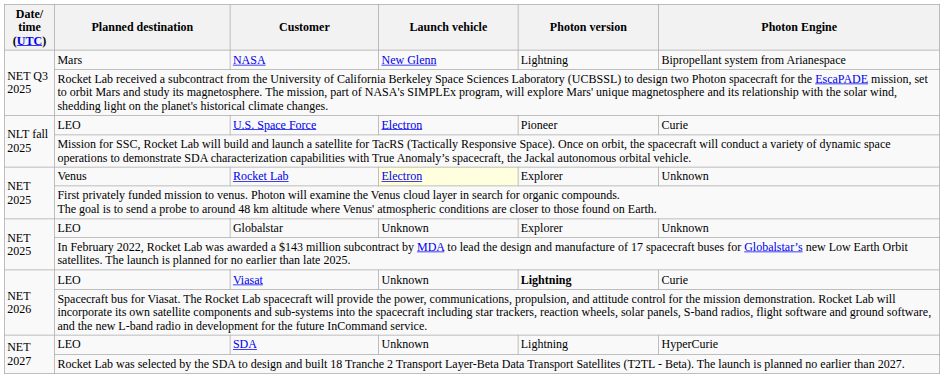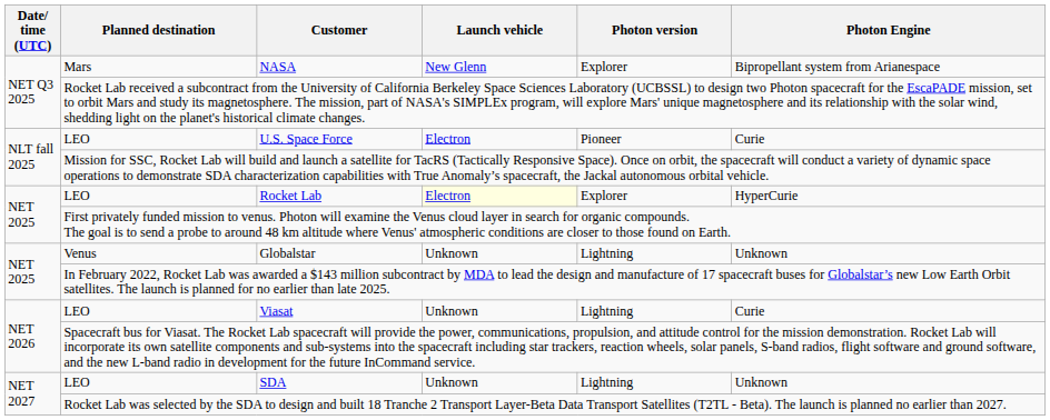 <table class="wikitable">
 <tr>
 <th>Date/ time<br>(<a href='#'>UTC</a>)</th>
 <th>Planned destination</th>
 <th>Customer</th>
 <th>Launch vehicle</th>
 <th>Photon version</th>
 <th>Photon Engine</th>
 </tr>
 <tr>
 <td rowspan="2">NET Q3 2025</td>
 <td>Mars</td>
 <td><a href='#'>NASA</a></td>
 <td><a href='#'>New Glenn</a></td>
-<td>Lightning</td>
+<td>Explorer</td>
 <td>Bipropellant system from Arianespace</td>
 </tr>
 <tr>
 <td colspan="5">Rocket Lab received a subcontract from the University of California Berkeley Space Sciences Laboratory (UCBSSL) to design two Photon spacecraft for the <a href='#'>EscaPADE</a> mission, set to orbit Mars and study its magnetosphere. The mission, part of NASA's SIMPLEx program, will explore Mars' unique magnetosphere and its relationship with the solar wind, shedding light on the planet's historical climate changes.</td>
 </tr>
 <tr>
 <td rowspan="2">NLT fall 2025 </td>
 <td>LEO</td>
 <td><a href='#'>U.S. Space Force</a></td>
 <td><a href='#'>Electron</a></td>
 <td>Pioneer</td>
 <td>Curie</td>
 </tr>
 <tr>
 <td colspan="5">Mission for SSC, Rocket Lab will build and launch a satellite for TacRS (Tactically Responsive Space). Once on orbit, the spacecraft will conduct a variety of dynamic space operations to demonstrate SDA characterization capabilities with True Anomaly’s spacecraft, the Jackal autonomous orbital vehicle. </td>
 </tr>
 <tr>
 <td rowspan="2">NET 2025 </td>
-<td>Venus</td>
+<td>LEO</td>
 <td><a href='#'>Rocket Lab</a></td>
 <td style="background: lightyellow;"><a href='#'>Electron</a></td>
 <td>Explorer</td>
-<td>Unknown</td>
+<td>HyperCurie</td>
 </tr>
 <tr>
 <td colspan="5">First privately funded mission to venus. Photon will examine the Venus cloud layer in search for organic compounds.<br>The goal is to send a probe to around 48 km altitude where Venus' atmospheric conditions are closer to those found on Earth.</td>
 </tr>
 <tr>
 <td rowspan="2">NET 2025</td>
-<td>LEO</td>
+<td>Venus</td>
 <td>Globalstar</td>
 <td>Unknown</td>
-<td>Explorer</td>
+<td>Lightning</td>
 <td>Unknown</td>
 </tr>
 <tr>
 <td colspan="5">In February 2022, Rocket Lab was awarded a $143 million subcontract by <a href='#'>MDA</a> to lead the design and manufacture of 17 spacecraft buses for <a href='#'>Globalstar’s</a> new Low Earth Orbit satellites. The launch is planned for no earlier than late 2025.</td>
 </tr>
 <tr>
 <td rowspan="2">NET 2026</td>
 <td>LEO</td>
 <td><a href='#'>Viasat</a></td>
 <td>Unknown</td>
-<td><strong>Lightning</strong></td>
+<td>Lightning</td>
 <td>Curie</td>
 </tr>
 <tr>
 <td colspan="5">Spacecraft bus for Viasat. The Rocket Lab spacecraft will provide the power, communications, propulsion, and attitude control for the mission demonstration. Rocket Lab will incorporate its own satellite components and sub-systems into the spacecraft including star trackers, reaction wheels, solar panels, S-band radios, flight software and ground software, and the new L-band radio in development for the future InCommand service. </td>
 </tr>
 <tr>
 <td rowspan="2">NET 2027</td>
 <td>LEO</td>
 <td><a href='#'>SDA</a></td>
 <td>Unknown</td>
 <td>Lightning</td>
-<td>HyperCurie</td>
+<td>Unknown</td>
 </tr>
 <tr>
 <td colspan="5">Rocket Lab was selected by the SDA to design and built 18 Tranche 2 Transport Layer-Beta Data Transport Satellites (T2TL - Beta). The launch is planned no earlier than 2027.</td>
 </tr>
 </table>
